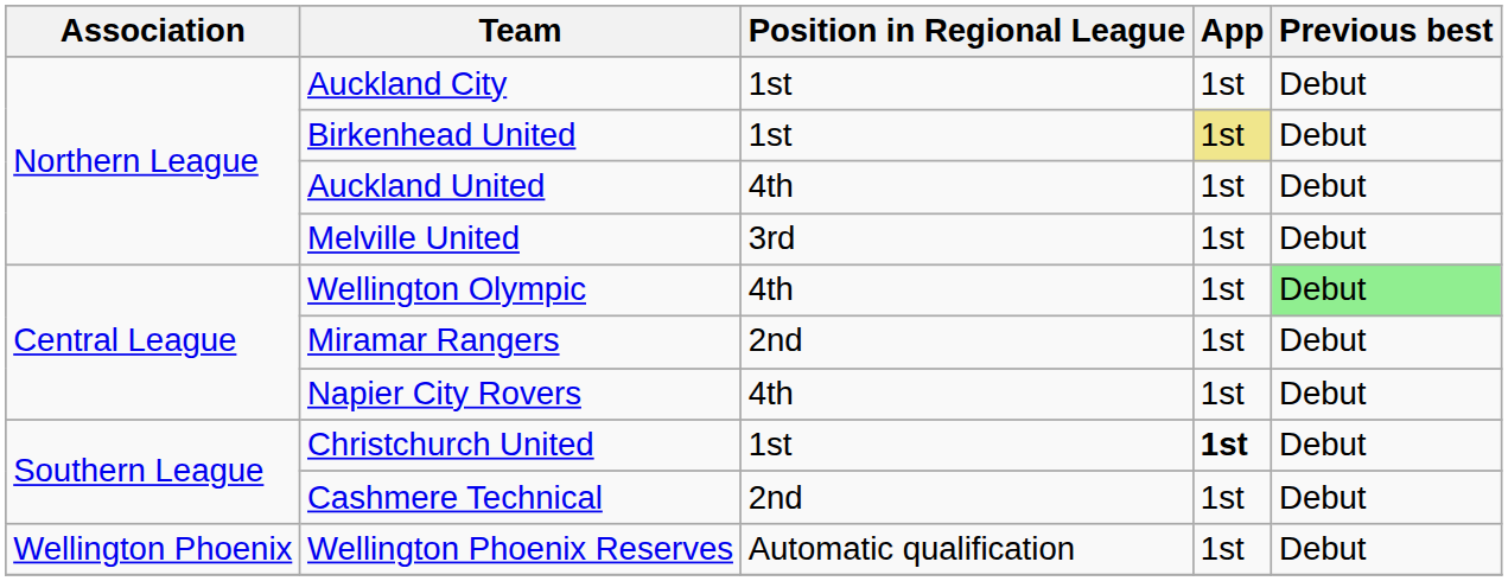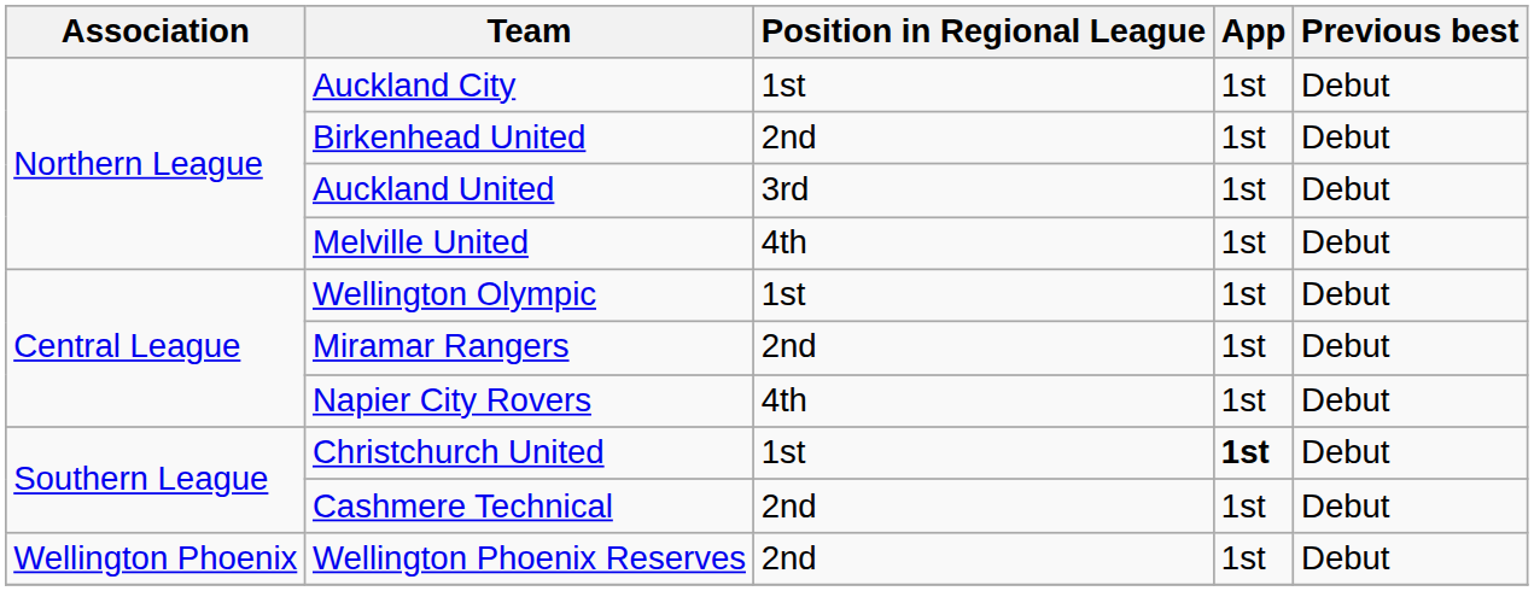 <table class="wikitable">
 <tr>
 <th>Association</th>
 <th>Team</th>
 <th>Position in Regional League</th>
 <th>App </th>
 <th>Previous best </th>
 </tr>
 <tr>
 <td rowspan=4><a href='#'>Northern League</a> </td>
 <td><a href='#'>Auckland City</a></td>
 <td>1st</td>
 <td>1st</td>
 <td>Debut</td>
 </tr>
 <tr>
 <td><a href='#'>Birkenhead United</a></td>
+<td>2nd</td>
 <td>1st</td>
-<td style="background: khaki;">1st</td>
 <td>Debut</td>
 </tr>
 <tr>
 <td><a href='#'>Auckland United</a></td>
-<td>4th</td>
+<td>3rd</td>
 <td>1st</td>
 <td>Debut</td>
 </tr>
 <tr>
 <td><a href='#'>Melville United</a></td>
-<td>3rd</td>
+<td>4th</td>
 <td>1st</td>
 <td>Debut</td>
 </tr>
 <tr>
 <td rowspan=3><a href='#'>Central League</a> </td>
 <td><a href='#'>Wellington Olympic</a></td>
-<td>4th</td>
 <td>1st</td>
-<td style="background: lightgreen;">Debut</td>
+<td>1st</td>
+<td>Debut</td>
 </tr>
 <tr>
 <td><a href='#'>Miramar Rangers</a></td>
 <td>2nd</td>
 <td>1st </td>
 <td>Debut</td>
 </tr>
 <tr>
 <td><a href='#'>Napier City Rovers</a></td>
 <td>4th</td>
 <td>1st</td>
 <td>Debut</td>
 </tr>
 <tr>
 <td rowspan=2><a href='#'>Southern League</a> </td>
 <td><a href='#'>Christchurch United</a></td>
 <td>1st</td>
 <td><strong>1st</strong></td>
 <td>Debut</td>
 </tr>
 <tr>
 <td><a href='#'>Cashmere Technical</a></td>
 <td>2nd</td>
 <td>1st</td>
 <td>Debut</td>
 </tr>
 <tr>
 <td><a href='#'>Wellington Phoenix</a> </td>
 <td><a href='#'>Wellington Phoenix Reserves</a></td>
-<td>Automatic qualification</td>
+<td>2nd</td>
 <td>1st</td>
 <td>Debut</td>
 </tr>
 <tr>
 </tr>
 </table>
